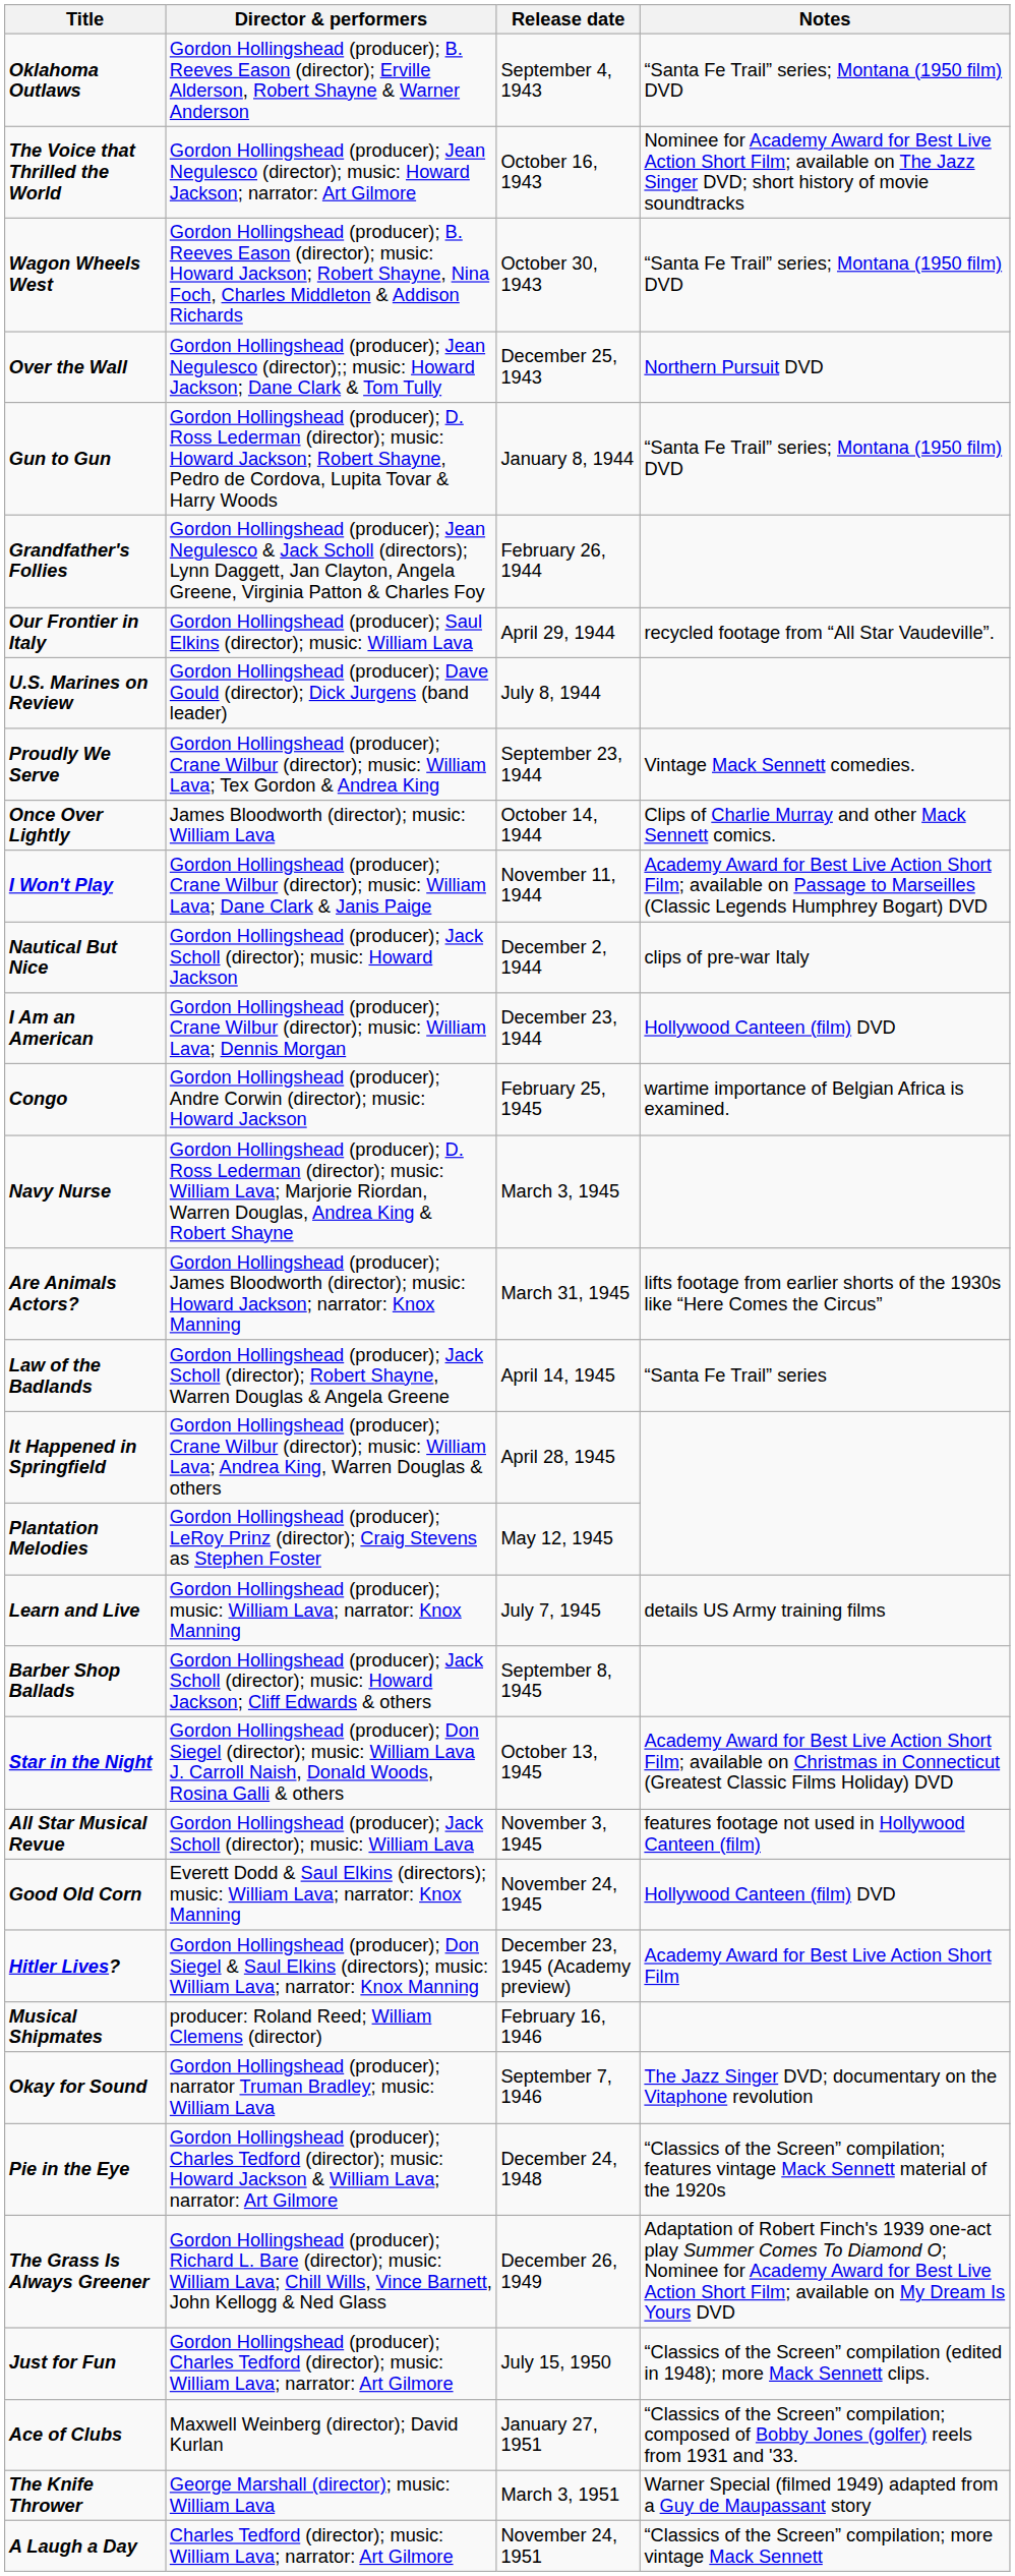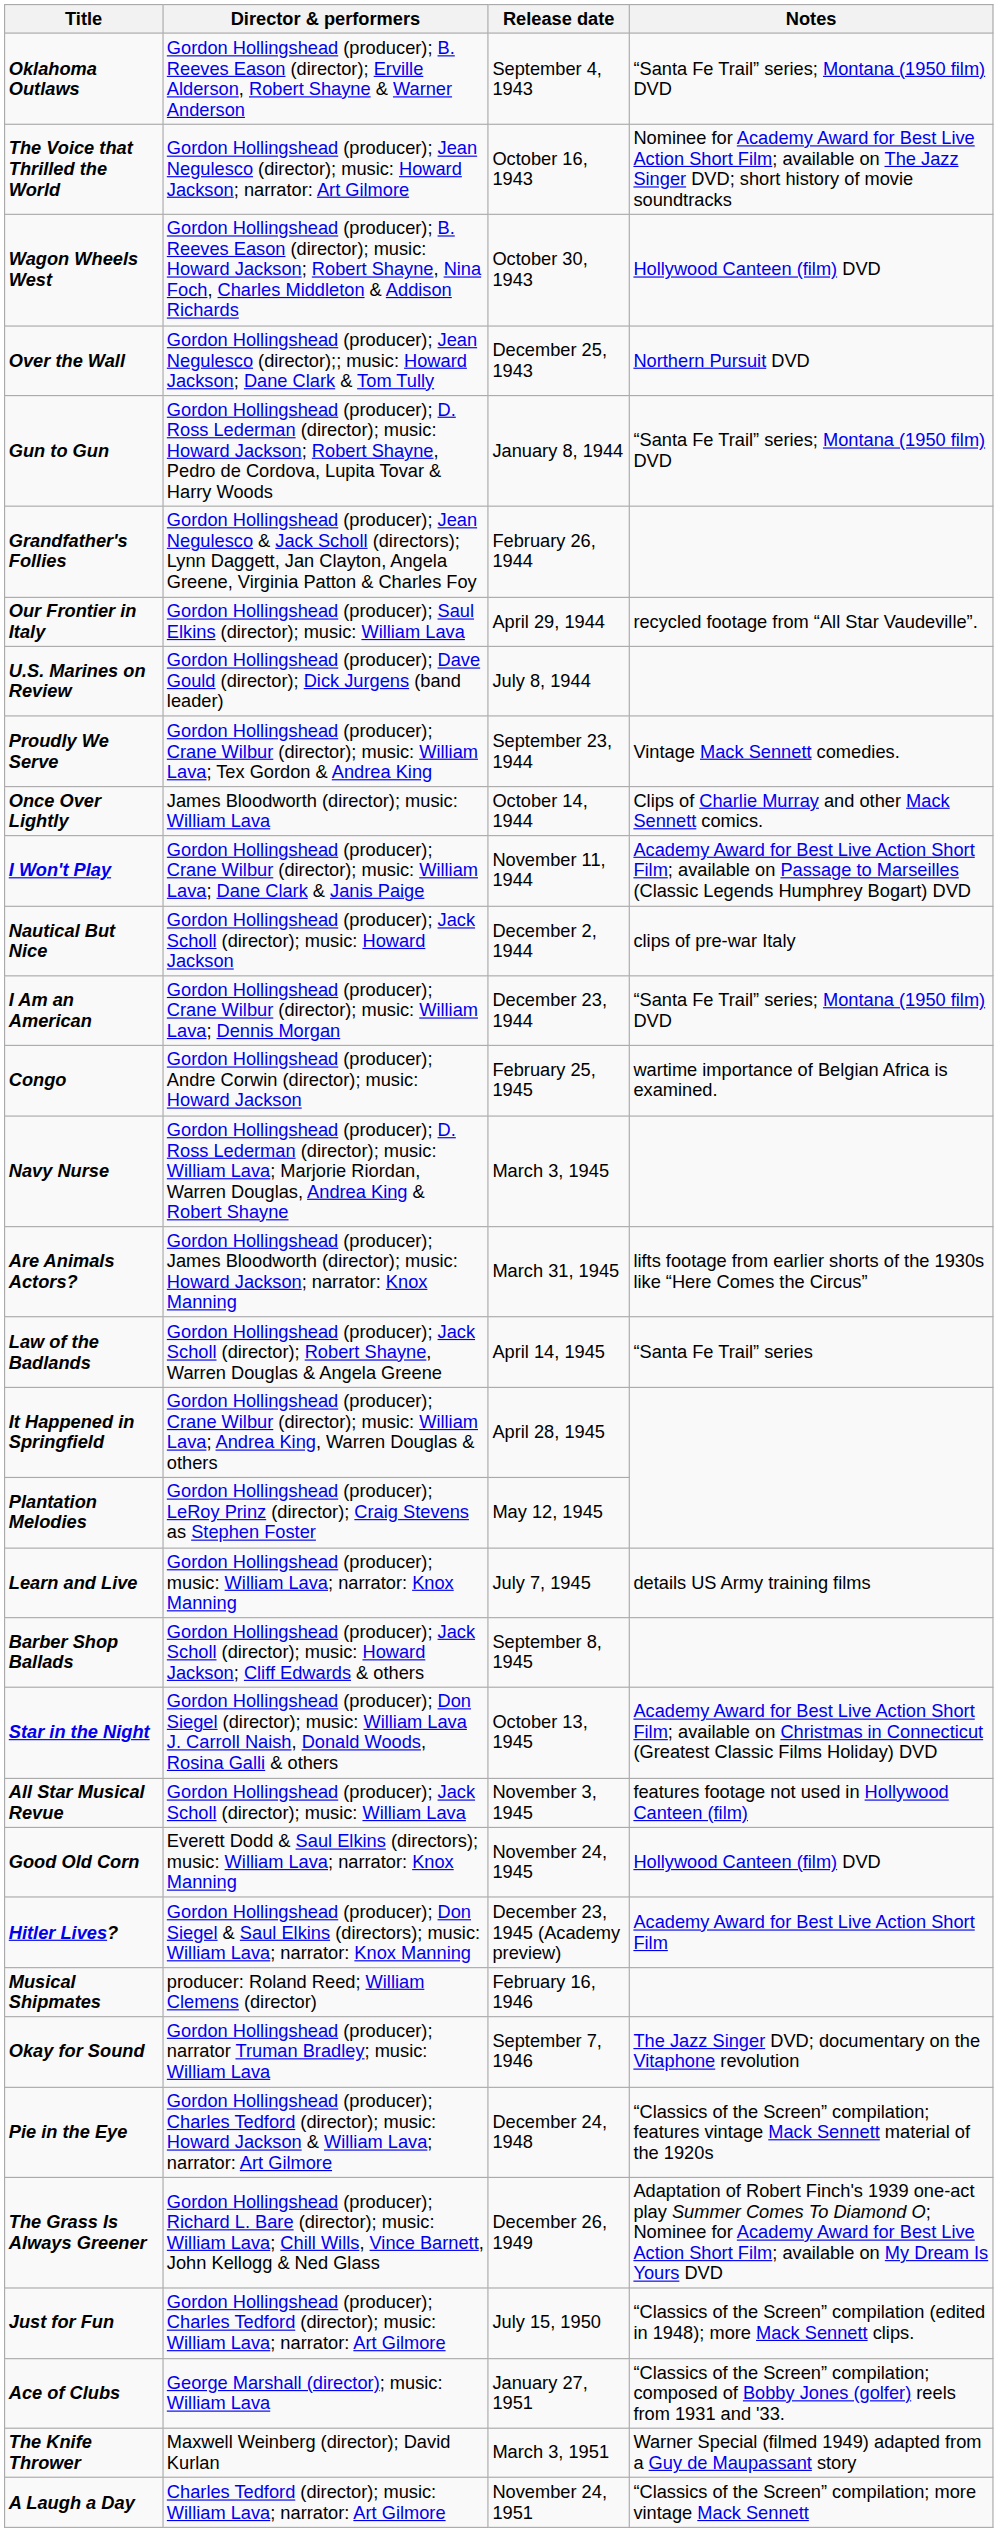 <table class="wikitable sortable" border="1">
 <tr>
 <th>Title</th>
 <th>Director & performers</th>
 <th>Release date</th>
 <th>Notes</th>
 </tr>
 <tr>
 <td><strong><em>Oklahoma Outlaws</em></strong></td>
 <td><a href='#'>Gordon Hollingshead</a> (producer); <a href='#'>B. Reeves Eason</a> (director); <a href='#'>Erville Alderson</a>, <a href='#'>Robert Shayne</a> & <a href='#'>Warner Anderson</a></td>
 <td>September 4, 1943</td>
 <td>“Santa Fe Trail” series; <a href='#'>Montana (1950 film)</a> DVD</td>
 </tr>
 <tr>
 <td><strong><em>The Voice that Thrilled the World</em></strong></td>
 <td><a href='#'>Gordon Hollingshead</a> (producer); <a href='#'>Jean Negulesco</a> (director); music: <a href='#'>Howard Jackson</a>; narrator: <a href='#'>Art Gilmore</a></td>
 <td>October 16, 1943</td>
 <td>Nominee for <a href='#'>Academy Award for Best Live Action Short Film</a>; available on <a href='#'>The Jazz Singer</a> DVD; short history of movie soundtracks</td>
 </tr>
 <tr>
 <td><strong><em>Wagon Wheels West</em></strong></td>
 <td><a href='#'>Gordon Hollingshead</a> (producer); <a href='#'>B. Reeves Eason</a> (director); music: <a href='#'>Howard Jackson</a>; <a href='#'>Robert Shayne</a>, <a href='#'>Nina Foch</a>, <a href='#'>Charles Middleton</a> & <a href='#'>Addison Richards</a></td>
 <td>October 30, 1943</td>
-<td>“Santa Fe Trail” series; <a href='#'>Montana (1950 film)</a> DVD</td>
+<td><a href='#'>Hollywood Canteen (film)</a> DVD</td>
 </tr>
 <tr>
 <td><strong><em>Over the Wall</em></strong></td>
 <td><a href='#'>Gordon Hollingshead</a> (producer); <a href='#'>Jean Negulesco</a> (director);; music: <a href='#'>Howard Jackson</a>; <a href='#'>Dane Clark</a> & <a href='#'>Tom Tully</a></td>
 <td>December 25, 1943</td>
 <td><a href='#'>Northern Pursuit</a> DVD</td>
 </tr>
 <tr>
 <td><strong><em>Gun to Gun</em></strong></td>
 <td><a href='#'>Gordon Hollingshead</a> (producer); <a href='#'>D. Ross Lederman</a> (director); music: <a href='#'>Howard Jackson</a>; <a href='#'>Robert Shayne</a>, Pedro de Cordova, Lupita Tovar & Harry Woods</td>
 <td>January 8, 1944</td>
 <td>“Santa Fe Trail” series; <a href='#'>Montana (1950 film)</a> DVD</td>
 </tr>
 <tr>
 <td><strong><em>Grandfather's Follies</em></strong></td>
 <td><a href='#'>Gordon Hollingshead</a> (producer); <a href='#'>Jean Negulesco</a> & <a href='#'>Jack Scholl</a> (directors); Lynn Daggett, Jan Clayton, Angela Greene, Virginia Patton & Charles Foy</td>
 <td>February 26, 1944</td>
 </tr>
 <tr>
 <td><strong><em>Our Frontier in Italy</em></strong></td>
 <td><a href='#'>Gordon Hollingshead</a> (producer); <a href='#'>Saul Elkins</a> (director); music: <a href='#'>William Lava</a></td>
 <td>April 29, 1944</td>
 <td>recycled footage from “All Star Vaudeville”.</td>
 </tr>
 <tr>
 <td><strong><em>U.S. Marines on Review</em></strong></td>
 <td><a href='#'>Gordon Hollingshead</a> (producer); <a href='#'>Dave Gould</a> (director); <a href='#'>Dick Jurgens</a> (band leader)</td>
 <td>July 8, 1944</td>
 </tr>
 <tr>
 <td><strong><em>Proudly We Serve</em></strong></td>
 <td><a href='#'>Gordon Hollingshead</a> (producer); <a href='#'>Crane Wilbur</a> (director); music: <a href='#'>William Lava</a>; Tex Gordon & <a href='#'>Andrea King</a></td>
 <td>September 23, 1944</td>
 <td>Vintage <a href='#'>Mack Sennett</a> comedies.</td>
 </tr>
 <tr>
 <td><strong><em>Once Over Lightly</em></strong></td>
 <td>James Bloodworth (director); music: <a href='#'>William Lava</a></td>
 <td>October 14, 1944</td>
 <td>Clips of <a href='#'>Charlie Murray</a> and other <a href='#'>Mack Sennett</a> comics.</td>
 </tr>
 <tr>
 <td><strong><em><a href='#'>I Won't Play</a></em></strong></td>
 <td><a href='#'>Gordon Hollingshead</a> (producer); <a href='#'>Crane Wilbur</a> (director); music: <a href='#'>William Lava</a>; <a href='#'>Dane Clark</a> & <a href='#'>Janis Paige</a></td>
 <td>November 11, 1944</td>
 <td><a href='#'>Academy Award for Best Live Action Short Film</a>; available on <a href='#'>Passage to Marseilles</a> (Classic Legends Humphrey Bogart) DVD</td>
 </tr>
 <tr>
 <td><strong><em>Nautical But Nice</em></strong></td>
 <td><a href='#'>Gordon Hollingshead</a> (producer); <a href='#'>Jack Scholl</a> (director); music: <a href='#'>Howard Jackson</a></td>
 <td>December 2, 1944</td>
 <td>clips of pre-war Italy</td>
 </tr>
 <tr>
 <td><strong><em>I Am an American</em></strong></td>
 <td><a href='#'>Gordon Hollingshead</a> (producer); <a href='#'>Crane Wilbur</a> (director); music: <a href='#'>William Lava</a>; <a href='#'>Dennis Morgan</a></td>
 <td>December 23, 1944</td>
-<td><a href='#'>Hollywood Canteen (film)</a> DVD</td>
+<td>“Santa Fe Trail” series; <a href='#'>Montana (1950 film)</a> DVD</td>
 </tr>
 <tr>
 <td><strong><em>Congo</em></strong></td>
 <td><a href='#'>Gordon Hollingshead</a> (producer); Andre Corwin (director); music: <a href='#'>Howard Jackson</a></td>
 <td>February 25, 1945</td>
 <td>wartime importance of Belgian Africa is examined.</td>
 </tr>
 <tr>
 <td><strong><em>Navy Nurse</em></strong></td>
 <td><a href='#'>Gordon Hollingshead</a> (producer); <a href='#'>D. Ross Lederman</a> (director); music: <a href='#'>William Lava</a>; Marjorie Riordan, Warren Douglas, <a href='#'>Andrea King</a> & <a href='#'>Robert Shayne</a></td>
 <td>March 3, 1945</td>
 </tr>
 <tr>
 <td><strong><em>Are Animals Actors? </em></strong></td>
 <td><a href='#'>Gordon Hollingshead</a> (producer); James Bloodworth (director); music: <a href='#'>Howard Jackson</a>; narrator: <a href='#'>Knox Manning</a></td>
 <td>March 31, 1945</td>
 <td>lifts footage from earlier shorts of the 1930s like “Here Comes the Circus”</td>
 </tr>
 <tr>
 <td><strong><em>Law of the Badlands</em></strong></td>
 <td><a href='#'>Gordon Hollingshead</a> (producer); <a href='#'>Jack Scholl</a> (director); <a href='#'>Robert Shayne</a>, Warren Douglas & Angela Greene</td>
 <td>April 14, 1945</td>
 <td>“Santa Fe Trail” series</td>
 </tr>
 <tr>
 <td><strong><em>It Happened in Springfield</em></strong></td>
 <td><a href='#'>Gordon Hollingshead</a> (producer); <a href='#'>Crane Wilbur</a> (director); music: <a href='#'>William Lava</a>; <a href='#'>Andrea King</a>, Warren Douglas & others</td>
 <td>April 28, 1945</td>
 </tr>
 <tr>
 <td><strong><em>Plantation Melodies</em></strong></td>
 <td><a href='#'>Gordon Hollingshead</a> (producer); <a href='#'>LeRoy Prinz</a> (director); <a href='#'>Craig Stevens</a> as <a href='#'>Stephen Foster</a></td>
 <td>May 12, 1945</td>
 </tr>
 <tr>
 <td><strong><em>Learn and Live</em></strong></td>
 <td><a href='#'>Gordon Hollingshead</a> (producer); music: <a href='#'>William Lava</a>; narrator: <a href='#'>Knox Manning</a></td>
 <td>July 7, 1945</td>
 <td>details US Army training films</td>
 </tr>
 <tr>
 <td><strong><em>Barber Shop Ballads</em></strong></td>
 <td><a href='#'>Gordon Hollingshead</a> (producer); <a href='#'>Jack Scholl</a> (director); music: <a href='#'>Howard Jackson</a>; <a href='#'>Cliff Edwards</a> & others</td>
 <td>September 8, 1945</td>
 </tr>
 <tr>
 <td><strong><em><a href='#'>Star in the Night</a></em></strong></td>
 <td><a href='#'>Gordon Hollingshead</a> (producer); <a href='#'>Don Siegel</a> (director); music: <a href='#'>William Lava</a> <a href='#'>J. Carroll Naish</a>, <a href='#'>Donald Woods</a>, <a href='#'>Rosina Galli</a> & others</td>
 <td>October 13, 1945</td>
 <td><a href='#'>Academy Award for Best Live Action Short Film</a>; available on <a href='#'>Christmas in Connecticut</a> (Greatest Classic Films Holiday) DVD</td>
 </tr>
 <tr>
 <td><strong><em>All Star Musical Revue</em></strong></td>
 <td><a href='#'>Gordon Hollingshead</a> (producer); <a href='#'>Jack Scholl</a> (director); music: <a href='#'>William Lava</a></td>
 <td>November 3, 1945</td>
 <td>features footage not used in <a href='#'>Hollywood Canteen (film)</a></td>
 </tr>
 <tr>
 <td><strong><em>Good Old Corn</em></strong></td>
 <td>Everett Dodd & <a href='#'>Saul Elkins</a> (directors); music: <a href='#'>William Lava</a>; narrator: <a href='#'>Knox Manning</a></td>
 <td>November 24, 1945</td>
 <td><a href='#'>Hollywood Canteen (film)</a> DVD</td>
 </tr>
 <tr>
 <td><strong><em><a href='#'>Hitler Lives</a>?</em></strong></td>
 <td><a href='#'>Gordon Hollingshead</a> (producer); <a href='#'>Don Siegel</a> & <a href='#'>Saul Elkins</a> (directors); music: <a href='#'>William Lava</a>; narrator: <a href='#'>Knox Manning</a></td>
 <td>December 23, 1945 (Academy preview)</td>
 <td><a href='#'>Academy Award for Best Live Action Short Film</a></td>
 </tr>
 <tr>
 <td><strong><em>Musical Shipmates</em></strong></td>
 <td>producer: Roland Reed; <a href='#'>William Clemens</a> (director)</td>
 <td>February 16, 1946</td>
 </tr>
 <tr>
 <td><strong><em>Okay for Sound</em></strong></td>
 <td><a href='#'>Gordon Hollingshead</a> (producer); narrator <a href='#'>Truman Bradley</a>; music: <a href='#'>William Lava</a></td>
 <td>September 7, 1946</td>
 <td><a href='#'>The Jazz Singer</a> DVD; documentary on the <a href='#'>Vitaphone</a> revolution</td>
 </tr>
 <tr>
 <td><strong><em>Pie in the Eye</em></strong></td>
 <td><a href='#'>Gordon Hollingshead</a> (producer); <a href='#'>Charles Tedford</a> (director); music: <a href='#'>Howard Jackson</a> & <a href='#'>William Lava</a>; narrator: <a href='#'>Art Gilmore</a></td>
 <td>December 24, 1948</td>
 <td>“Classics of the Screen” compilation; features vintage <a href='#'>Mack Sennett</a> material of the 1920s</td>
 </tr>
 <tr>
 <td><strong><em>The Grass Is Always Greener</em></strong></td>
 <td><a href='#'>Gordon Hollingshead</a> (producer); <a href='#'>Richard L. Bare</a> (director); music: <a href='#'>William Lava</a>; <a href='#'>Chill Wills</a>, <a href='#'>Vince Barnett</a>, John Kellogg & Ned Glass</td>
 <td>December 26, 1949</td>
 <td>Adaptation of Robert Finch's 1939 one-act play <em>Summer Comes To Diamond O</em>; Nominee for <a href='#'>Academy Award for Best Live Action Short Film</a>; available on <a href='#'>My Dream Is Yours</a> DVD</td>
 </tr>
 <tr>
 <td><strong><em>Just for Fun</em></strong></td>
 <td><a href='#'>Gordon Hollingshead</a> (producer); <a href='#'>Charles Tedford</a> (director); music: <a href='#'>William Lava</a>; narrator: <a href='#'>Art Gilmore</a></td>
 <td>July 15, 1950</td>
 <td>“Classics of the Screen” compilation (edited in 1948); more <a href='#'>Mack Sennett</a> clips.</td>
 </tr>
 <tr>
 <td><strong><em>Ace of Clubs</em></strong></td>
-<td>Maxwell Weinberg (director); David Kurlan</td>
+<td><a href='#'>George Marshall (director)</a>; music: <a href='#'>William Lava</a></td>
 <td>January 27, 1951</td>
 <td>“Classics of the Screen” compilation; composed of <a href='#'>Bobby Jones (golfer)</a> reels from 1931 and '33.</td>
 </tr>
 <tr>
 <td><strong><em>The Knife Thrower</em></strong></td>
-<td><a href='#'>George Marshall (director)</a>; music: <a href='#'>William Lava</a></td>
+<td>Maxwell Weinberg (director); David Kurlan</td>
 <td>March 3, 1951</td>
 <td>Warner Special (filmed 1949) adapted from a <a href='#'>Guy de Maupassant</a> story</td>
 </tr>
 <tr>
 <td><strong><em>A Laugh a Day</em></strong></td>
 <td><a href='#'>Charles Tedford</a> (director); music: <a href='#'>William Lava</a>; narrator: <a href='#'>Art Gilmore</a></td>
 <td>November 24, 1951</td>
 <td>“Classics of the Screen” compilation; more vintage <a href='#'>Mack Sennett</a></td>
 </tr>
 </table>
